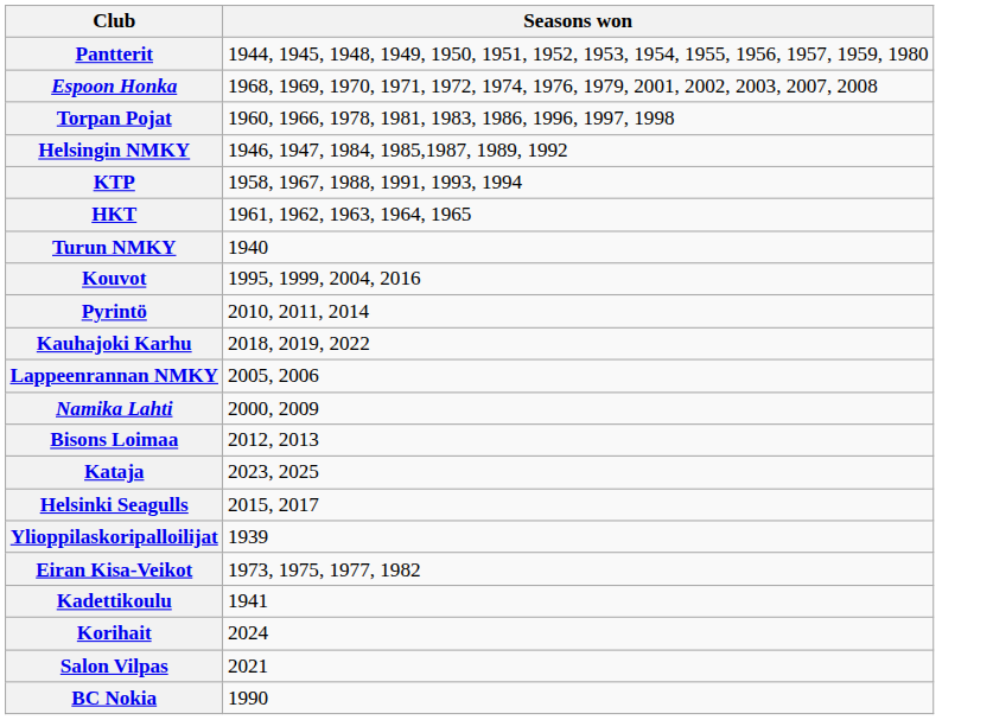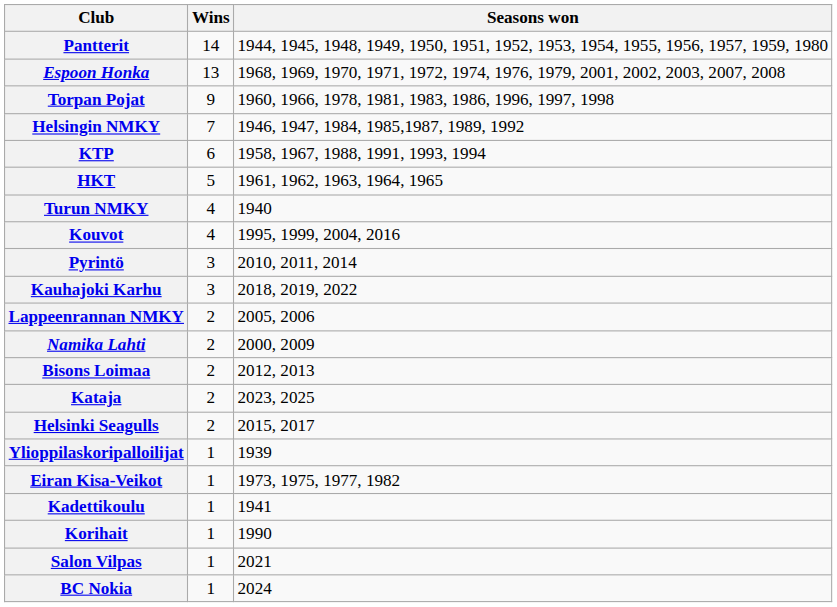 <table class="wikitable sortable plainrowheaders" style="text-align:left">
 <tr>
 <th scope="col">Club</th>
+<th scope="col">Wins</th>
 <th scope="col">Seasons won</th>
 </tr>
 <tr>
 <th scope="row"><a href='#'>Pantterit</a></th>
+<td align="center">14</td>
 <td>1944, 1945, 1948, 1949, 1950, 1951, 1952, 1953, 1954, 1955, 1956, 1957, 1959, 1980</td>
 </tr>
 <tr>
 <th scope="row"><em><a href='#'>Espoon Honka</a></em></th>
+<td align="center">13</td>
 <td>1968, 1969, 1970, 1971, 1972, 1974, 1976, 1979, 2001, 2002, 2003, 2007, 2008</td>
 </tr>
 <tr>
 <th scope="row"><a href='#'>Torpan Pojat</a></th>
+<td align="center">9</td>
 <td>1960, 1966, 1978, 1981, 1983, 1986, 1996, 1997, 1998</td>
 </tr>
 <tr>
 <th scope="row"><a href='#'>Helsingin NMKY</a></th>
+<td align="center">7</td>
 <td>1946, 1947, 1984, 1985,1987, 1989, 1992</td>
 </tr>
 <tr>
 <th scope="row"><a href='#'>KTP</a></th>
+<td align="center">6</td>
 <td>1958, 1967, 1988, 1991, 1993, 1994</td>
 </tr>
 <tr>
 <th scope="row"><a href='#'>HKT</a></th>
+<td align="center">5</td>
 <td>1961, 1962, 1963, 1964, 1965</td>
 </tr>
 <tr>
 <th scope="row"><a href='#'>Turun NMKY</a></th>
+<td align="center">4</td>
 <td>1940</td>
 </tr>
 <tr>
 <th scope="row"><a href='#'>Kouvot</a></th>
+<td align="center">4</td>
 <td>1995, 1999, 2004, 2016</td>
 </tr>
 <tr>
 <th scope="row"><a href='#'>Pyrintö</a></th>
+<td align="center">3</td>
 <td>2010, 2011, 2014</td>
 </tr>
 <tr>
 <th scope="row"><a href='#'>Kauhajoki Karhu</a></th>
+<td align="center">3</td>
 <td>2018, 2019, 2022</td>
 </tr>
 <tr>
 <th scope="row"><a href='#'>Lappeenrannan NMKY</a></th>
+<td align="center">2</td>
 <td>2005, 2006</td>
 </tr>
 <tr>
 <th scope="row"><em><a href='#'>Namika Lahti</a></em></th>
+<td align="center">2</td>
 <td>2000, 2009</td>
 </tr>
 <tr>
 <th scope="row"><a href='#'>Bisons Loimaa</a></th>
+<td align="center">2</td>
 <td>2012, 2013</td>
 </tr>
 <tr>
 <th scope="row"><a href='#'>Kataja</a></th>
+<td align="center">2</td>
 <td>2023, 2025</td>
 </tr>
 <tr>
 <th scope="row"><a href='#'>Helsinki Seagulls</a></th>
+<td align="center">2</td>
 <td>2015, 2017</td>
 </tr>
 <tr>
 <th scope="row"><a href='#'>Ylioppilaskoripalloilijat</a></th>
+<td align="center">1</td>
 <td>1939</td>
 </tr>
 <tr>
 <th scope="row"><a href='#'>Eiran Kisa-Veikot</a></th>
+<td align="center">1</td>
 <td>1973, 1975, 1977, 1982</td>
 </tr>
 <tr>
 <th scope="row"><a href='#'>Kadettikoulu</a></th>
+<td align="center">1</td>
 <td>1941</td>
 </tr>
 <tr>
 <th scope="row"><a href='#'>Korihait</a></th>
-<td>2024</td>
+<td align="center">1</td>
+<td>1990</td>
 </tr>
 <tr>
 <th scope="row"><a href='#'>Salon Vilpas</a></th>
+<td align="center">1</td>
 <td>2021</td>
 </tr>
 <tr>
 <th scope="row"><a href='#'>BC Nokia</a></th>
-<td>1990</td>
+<td align="center">1</td>
+<td>2024</td>
 </tr>
 </table>
